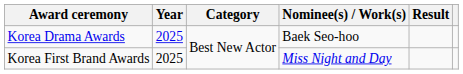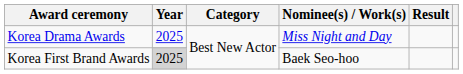 <table class="wikitable plainrowheaders sortable">
 <tr>
 <th scope="col">Award ceremony</th>
 <th scope="col">Year</th>
 <th scope="col">Category</th>
 <th scope="col">Nominee(s) / Work(s)</th>
 <th scope="col">Result</th>
 <th class="unsortable"></th>
 </tr>
 <tr>
 <td><a href='#'>Korea Drama Awards</a></td>
 <td><a href='#'>2025</a></td>
 <td rowspan="2">Best New Actor</td>
-<td>Baek Seo-hoo</td>
+<td><em><a href='#'>Miss Night and Day</a></em></td>
 <td></td>
 <td style="text-align:center"></td>
 </tr>
 <tr>
 <td>Korea First Brand Awards</td>
-<td>2025</td>
-<td><em><a href='#'>Miss Night and Day</a></em></td>
+<td style="background: lightgrey;">2025</td>
+<td>Baek Seo-hoo</td>
 <td></td>
 <td style="text-align:center"></td>
 </tr>
 </table>
